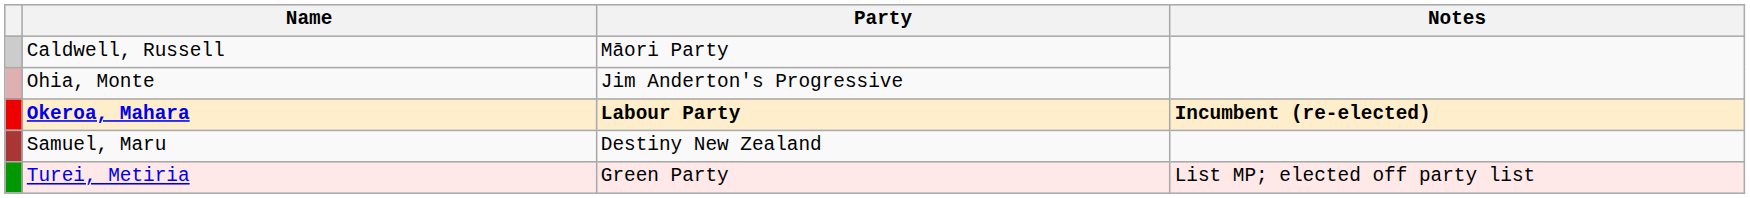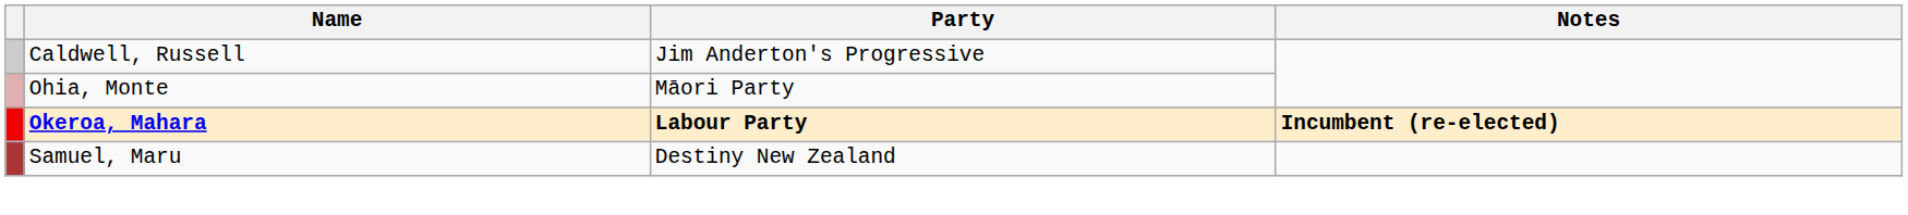 <table class="wikitable" width="70%" style="font-size:95%;">
 <tr>
 <th width=1%></th>
 <th width=33%>Name</th>
 <th width=33%>Party</th>
 <th width=33%>Notes</th>
 </tr>
 <tr -->
 <td bgcolor=#cccccc></td>
 <td>Caldwell, Russell</td>
-<td>Māori Party</td>
+<td>Jim Anderton's Progressive</td>
 </tr>
 <tr -->
 <td bgcolor=#e0afaf></td>
 <td>Ohia, Monte</td>
-<td>Jim Anderton's Progressive</td>
+<td>Māori Party</td>
 </tr>
 <tr ---- bgcolor=#FFEECC>
 <td bgcolor=#ee0000></td>
 <td><strong><a href='#'>Okeroa, Mahara</a></strong></td>
 <td><strong>Labour Party</strong></td>
 <td><strong>Incumbent (re-elected)</strong></td>
 </tr>
 <tr -->
 <td bgcolor=#aa3535></td>
 <td>Samuel, Maru</td>
 <td>Destiny New Zealand</td>
 </tr>
-<tr ---- bgcolor=#FFE8E8>
-<td bgcolor=#009900></td>
-<td><a href='#'>Turei, Metiria</a></td>
-<td>Green Party</td>
-<td>List MP; elected off party list</td>
-</tr>
 </table>
